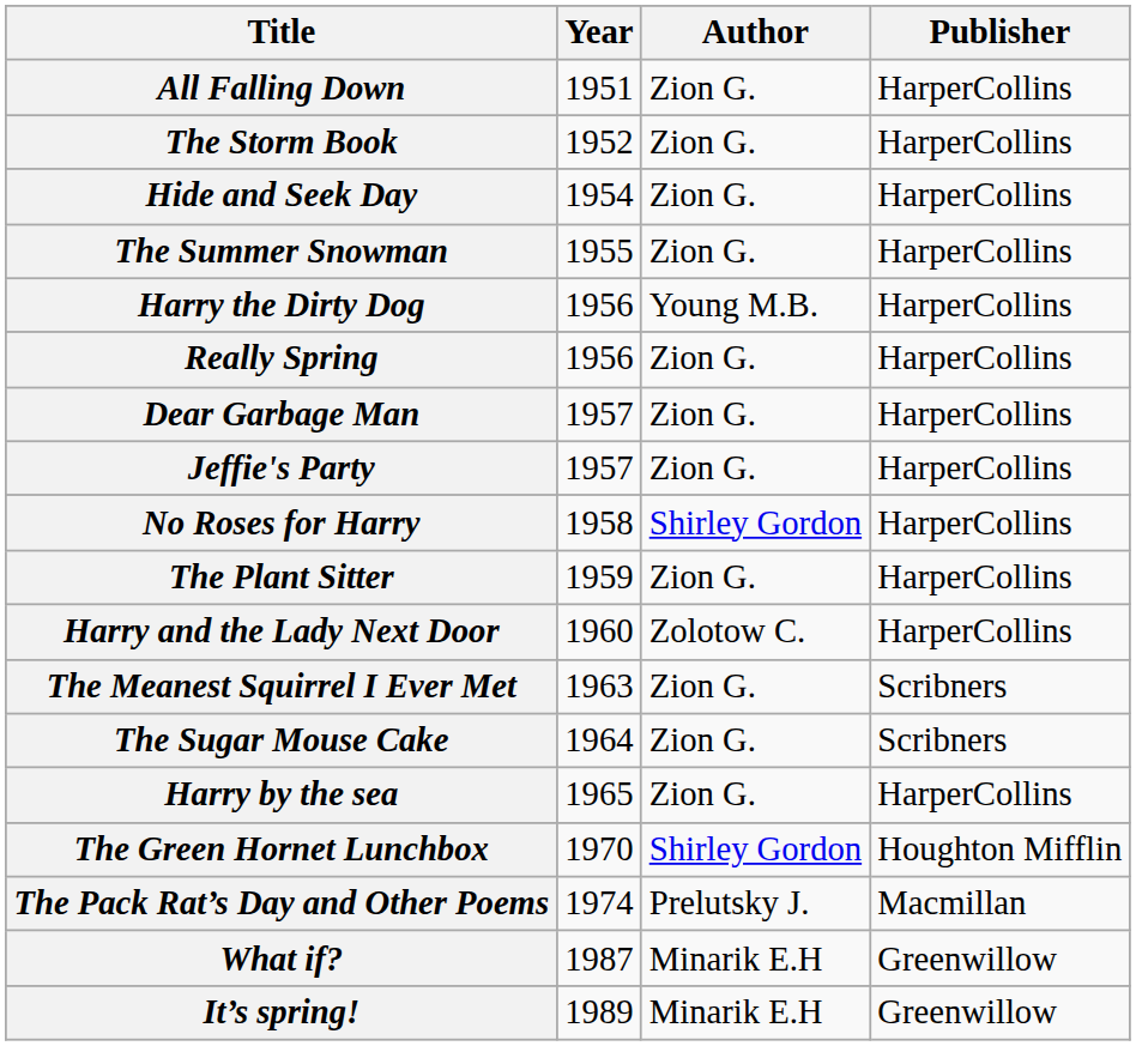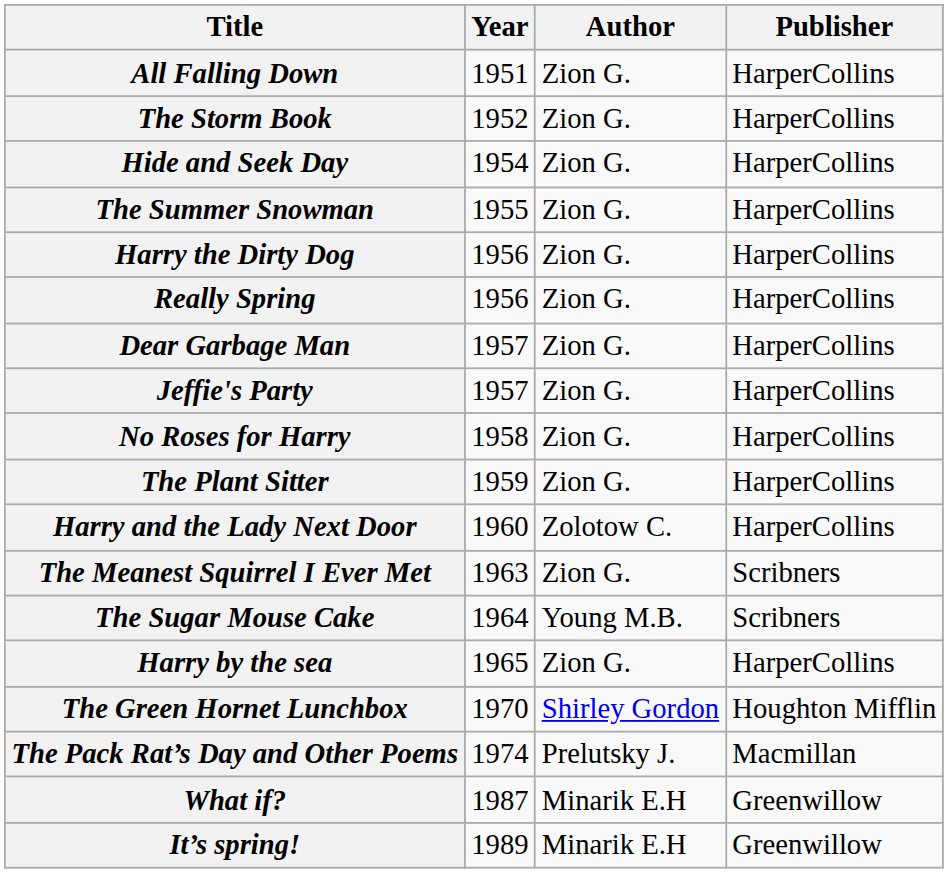 <table class="wikitable plainrowheaders sortable">
 <tr>
 <th scope="col">Title</th>
 <th scope="col">Year</th>
 <th scope="col" class="unsortable">Author</th>
 <th scope="col" class="unsortable">Publisher</th>
 </tr>
 <tr>
 <th scope="row"><em>All Falling Down</em></th>
 <td>1951</td>
 <td>Zion G.</td>
 <td>HarperCollins</td>
 </tr>
 <tr>
 <th scope="row"><em>The Storm Book</em></th>
 <td>1952</td>
 <td>Zion G.</td>
 <td>HarperCollins</td>
 </tr>
 <tr>
 <th scope="row"><em>Hide and Seek Day</em></th>
 <td>1954</td>
 <td>Zion G.</td>
 <td>HarperCollins</td>
 </tr>
 <tr>
 <th scope="row"><em>The Summer Snowman</em></th>
 <td>1955</td>
 <td>Zion G.</td>
 <td>HarperCollins</td>
 </tr>
 <tr>
 <th scope="row"><em>Harry the Dirty Dog</em></th>
 <td>1956</td>
-<td>Young M.B.</td>
+<td>Zion G.</td>
 <td>HarperCollins</td>
 </tr>
 <tr>
 <th scope="row"><em>Really Spring</em></th>
 <td>1956</td>
 <td>Zion G.</td>
 <td>HarperCollins</td>
 </tr>
 <tr>
 <th scope="row"><em>Dear Garbage Man</em></th>
 <td>1957</td>
 <td>Zion G.</td>
 <td>HarperCollins</td>
 </tr>
 <tr>
 <th scope="row"><em>Jeffie's Party</em></th>
 <td>1957</td>
 <td>Zion G.</td>
 <td>HarperCollins</td>
 </tr>
 <tr>
 <th scope="row"><em>No Roses for Harry</em></th>
 <td>1958</td>
-<td><a href='#'>Shirley Gordon</a></td>
+<td>Zion G.</td>
 <td>HarperCollins</td>
 </tr>
 <tr>
 <th scope="row"><em>The Plant Sitter</em></th>
 <td>1959</td>
 <td>Zion G.</td>
 <td>HarperCollins</td>
 </tr>
 <tr>
 <th scope="row"><em>Harry and the Lady Next Door</em></th>
 <td>1960</td>
 <td>Zolotow C.</td>
 <td>HarperCollins</td>
 </tr>
 <tr>
 <th scope="row"><em>The Meanest Squirrel I Ever Met</em></th>
 <td>1963</td>
 <td>Zion G.</td>
 <td>Scribners</td>
 </tr>
 <tr>
 <th scope="row"><em>The Sugar Mouse Cake</em></th>
 <td>1964</td>
-<td>Zion G.</td>
+<td>Young M.B.</td>
 <td>Scribners</td>
 </tr>
 <tr>
 <th scope="row"><em>Harry by the sea</em></th>
 <td>1965</td>
 <td>Zion G.</td>
 <td>HarperCollins</td>
 </tr>
 <tr>
 <th scope="row"><em>The Green Hornet Lunchbox</em></th>
 <td>1970</td>
 <td><a href='#'>Shirley Gordon</a></td>
 <td>Houghton Mifflin</td>
 </tr>
 <tr>
 <th scope="row"><em>The Pack Rat’s Day and Other Poems</em></th>
 <td>1974</td>
 <td>Prelutsky J.</td>
 <td>Macmillan</td>
 </tr>
 <tr>
 <th scope="row"><em>What if?</em></th>
 <td>1987</td>
 <td>Minarik E.H</td>
 <td>Greenwillow</td>
 </tr>
 <tr>
 <th scope="row"><em>It’s spring!</em></th>
 <td>1989</td>
 <td>Minarik E.H</td>
 <td>Greenwillow</td>
 </tr>
 </table>
